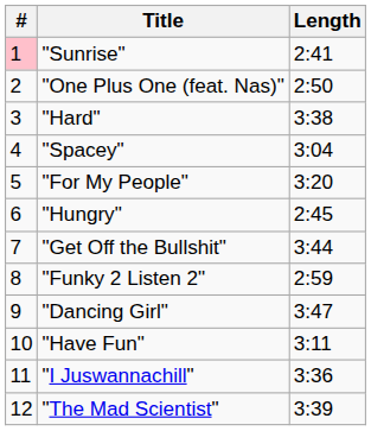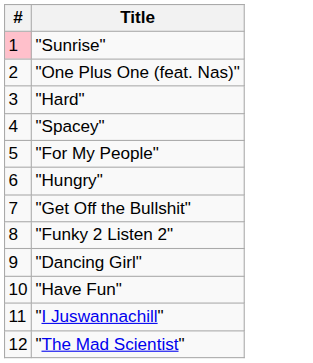 <table class="wikitable">
 <tr>
 <th>#</th>
 <th>Title</th>
-<th>Length</th>
 </tr>
 <tr>
 <td style="background: pink;">1</td>
 <td>"Sunrise"</td>
-<td>2:41</td>
 </tr>
 <tr>
 <td>2</td>
 <td>"One Plus One (feat. Nas)"</td>
-<td>2:50</td>
 </tr>
 <tr>
 <td>3</td>
 <td>"Hard"</td>
-<td>3:38</td>
 </tr>
 <tr>
 <td>4</td>
 <td>"Spacey"</td>
-<td>3:04</td>
 </tr>
 <tr>
 <td>5</td>
 <td>"For My People"</td>
-<td>3:20</td>
 </tr>
 <tr>
 <td>6</td>
 <td>"Hungry"</td>
-<td>2:45</td>
 </tr>
 <tr>
 <td>7</td>
 <td>"Get Off the Bullshit"</td>
-<td>3:44</td>
 </tr>
 <tr>
 <td>8</td>
 <td>"Funky 2 Listen 2"</td>
-<td>2:59</td>
 </tr>
 <tr>
 <td>9</td>
 <td>"Dancing Girl"</td>
-<td>3:47</td>
 </tr>
 <tr>
 <td>10</td>
 <td>"Have Fun"</td>
-<td>3:11</td>
 </tr>
 <tr>
 <td>11</td>
 <td>"<a href='#'>I Juswannachill</a>"</td>
-<td>3:36</td>
 </tr>
 <tr>
 <td>12</td>
 <td>"<a href='#'>The Mad Scientist</a>"</td>
-<td>3:39</td>
 </tr>
 </table>
